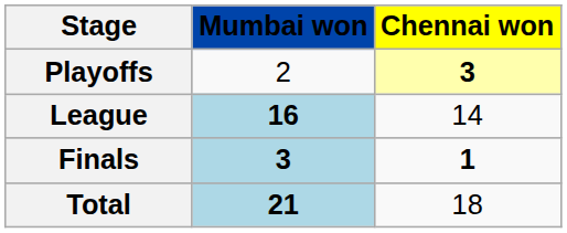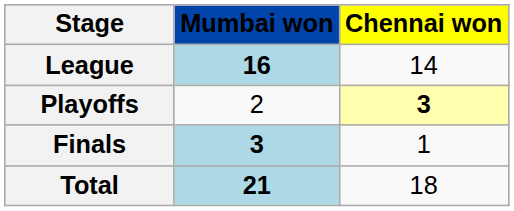 <table class="wikitable" style="text-align:center;">
 <tr>
 <th style="width:100px;">Stage</th>
 <th style="background-color:#0044AA"><span><strong>Mumbai won</strong></span></th>
 <th style="background-color:yellow"><span><strong>Chennai won</strong></span></th>
 </tr>
 <tr>
+<th>League</th>
+<th scope="row"  style="text-align:center; background:#add8e6;">16</th>
+<td>14</td>
+</tr>
+<tr>
 <th>Playoffs</th>
 <td>2</td>
 <th scope="row"  style="text-align:center; background:#ffffad;">3</th>
 </tr>
 <tr>
-<th>League</th>
-<th scope="row"  style="text-align:center; background:#add8e6;">16</th>
-<td>14</td>
-</tr>
-<tr>
 <th>Finals</th>
 <th scope="row"  style="text-align:center; background:#add8e6;">3</th>
-<td><strong>1</strong></td>
+<td>1</td>
 </tr>
 <tr>
 <th>Total</th>
 <th scope="row"  style="text-align:center; background:#add8e6;">21</th>
 <td>18</td>
 </tr>
 </table>
